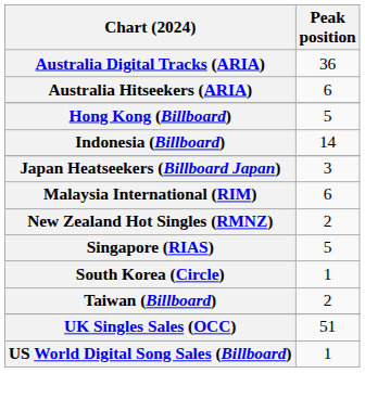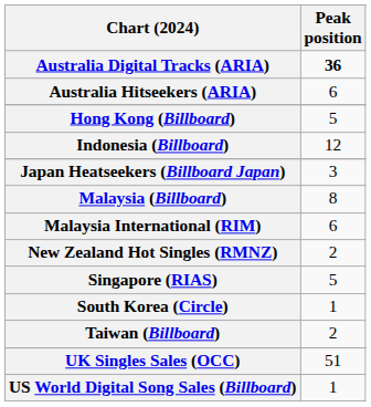 <table class="wikitable plainrowheaders sortable" style="text-align:center">
 <tr>
 <th scope="col">Chart (2024)</th>
 <th scope="col">Peak<br>position</th>
 </tr>
 <tr>
 <th scope="row"><a href='#'>Australia Digital Tracks</a> (<a href='#'>ARIA</a>)</th>
-<td>36</td>
+<td><strong>36</strong></td>
 </tr>
 <tr>
 <th scope="row">Australia Hitseekers (<a href='#'>ARIA</a>)</th>
 <td>6</td>
 </tr>
 <tr>
 </tr>
 <tr>
 <th scope="row"><a href='#'>Hong Kong</a> (<em><a href='#'>Billboard</a></em>)</th>
 <td>5</td>
 </tr>
 <tr>
 <th scope="row">Indonesia (<em><a href='#'>Billboard</a></em>)</th>
-<td>14</td>
+<td>12</td>
 </tr>
 <tr>
 </tr>
 <tr>
 <th scope="row">Japan Heatseekers (<em><a href='#'>Billboard Japan</a></em>)</th>
 <td>3</td>
+</tr>
+<tr>
+<th scope="row"><a href='#'>Malaysia</a> (<em><a href='#'>Billboard</a></em>)</th>
+<td>8</td>
 </tr>
 <tr>
 <th scope="row">Malaysia International (<a href='#'>RIM</a>)</th>
 <td>6</td>
 </tr>
 <tr>
 <th scope="row">New Zealand Hot Singles (<a href='#'>RMNZ</a>)</th>
 <td>2</td>
 </tr>
 <tr>
 <th scope="row">Singapore (<a href='#'>RIAS</a>)</th>
 <td>5</td>
 </tr>
 <tr>
 <th scope="row">South Korea (<a href='#'>Circle</a>)</th>
 <td>1</td>
 </tr>
 <tr>
 <th scope="row">Taiwan (<em><a href='#'>Billboard</a></em>)</th>
 <td>2</td>
 </tr>
 <tr>
 </tr>
 <tr>
 <th scope="row"><a href='#'>UK Singles Sales</a> (<a href='#'>OCC</a>)</th>
 <td>51</td>
 </tr>
 <tr>
 <th scope="row">US <a href='#'>World Digital Song Sales</a> (<em><a href='#'>Billboard</a></em>)</th>
 <td>1</td>
 </tr>
 </table>
